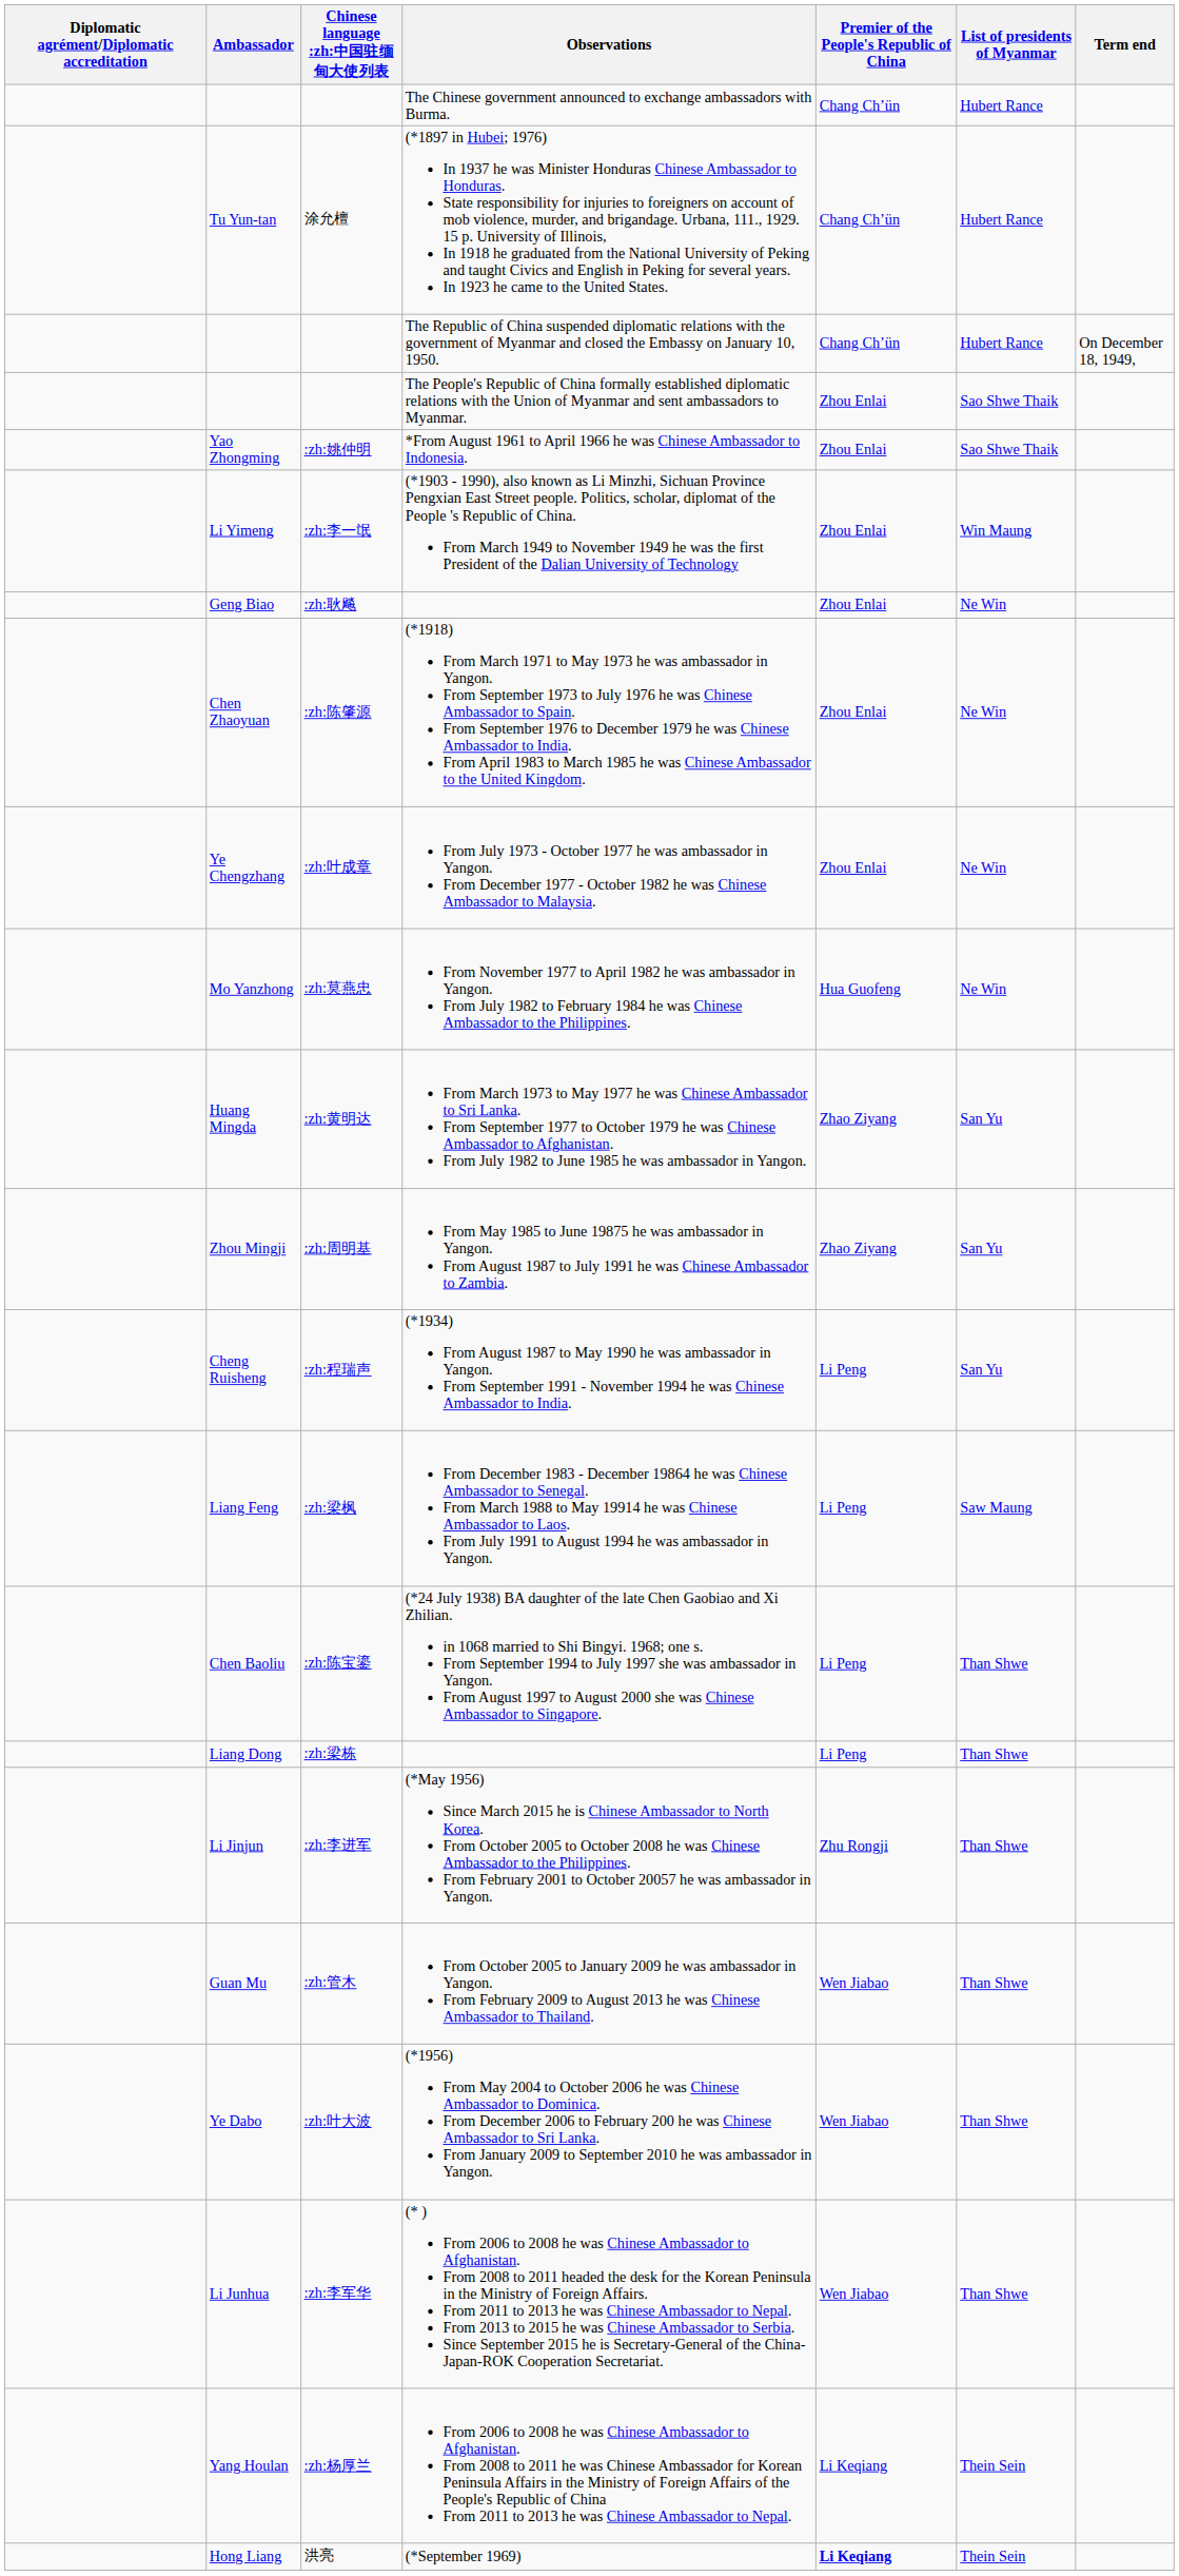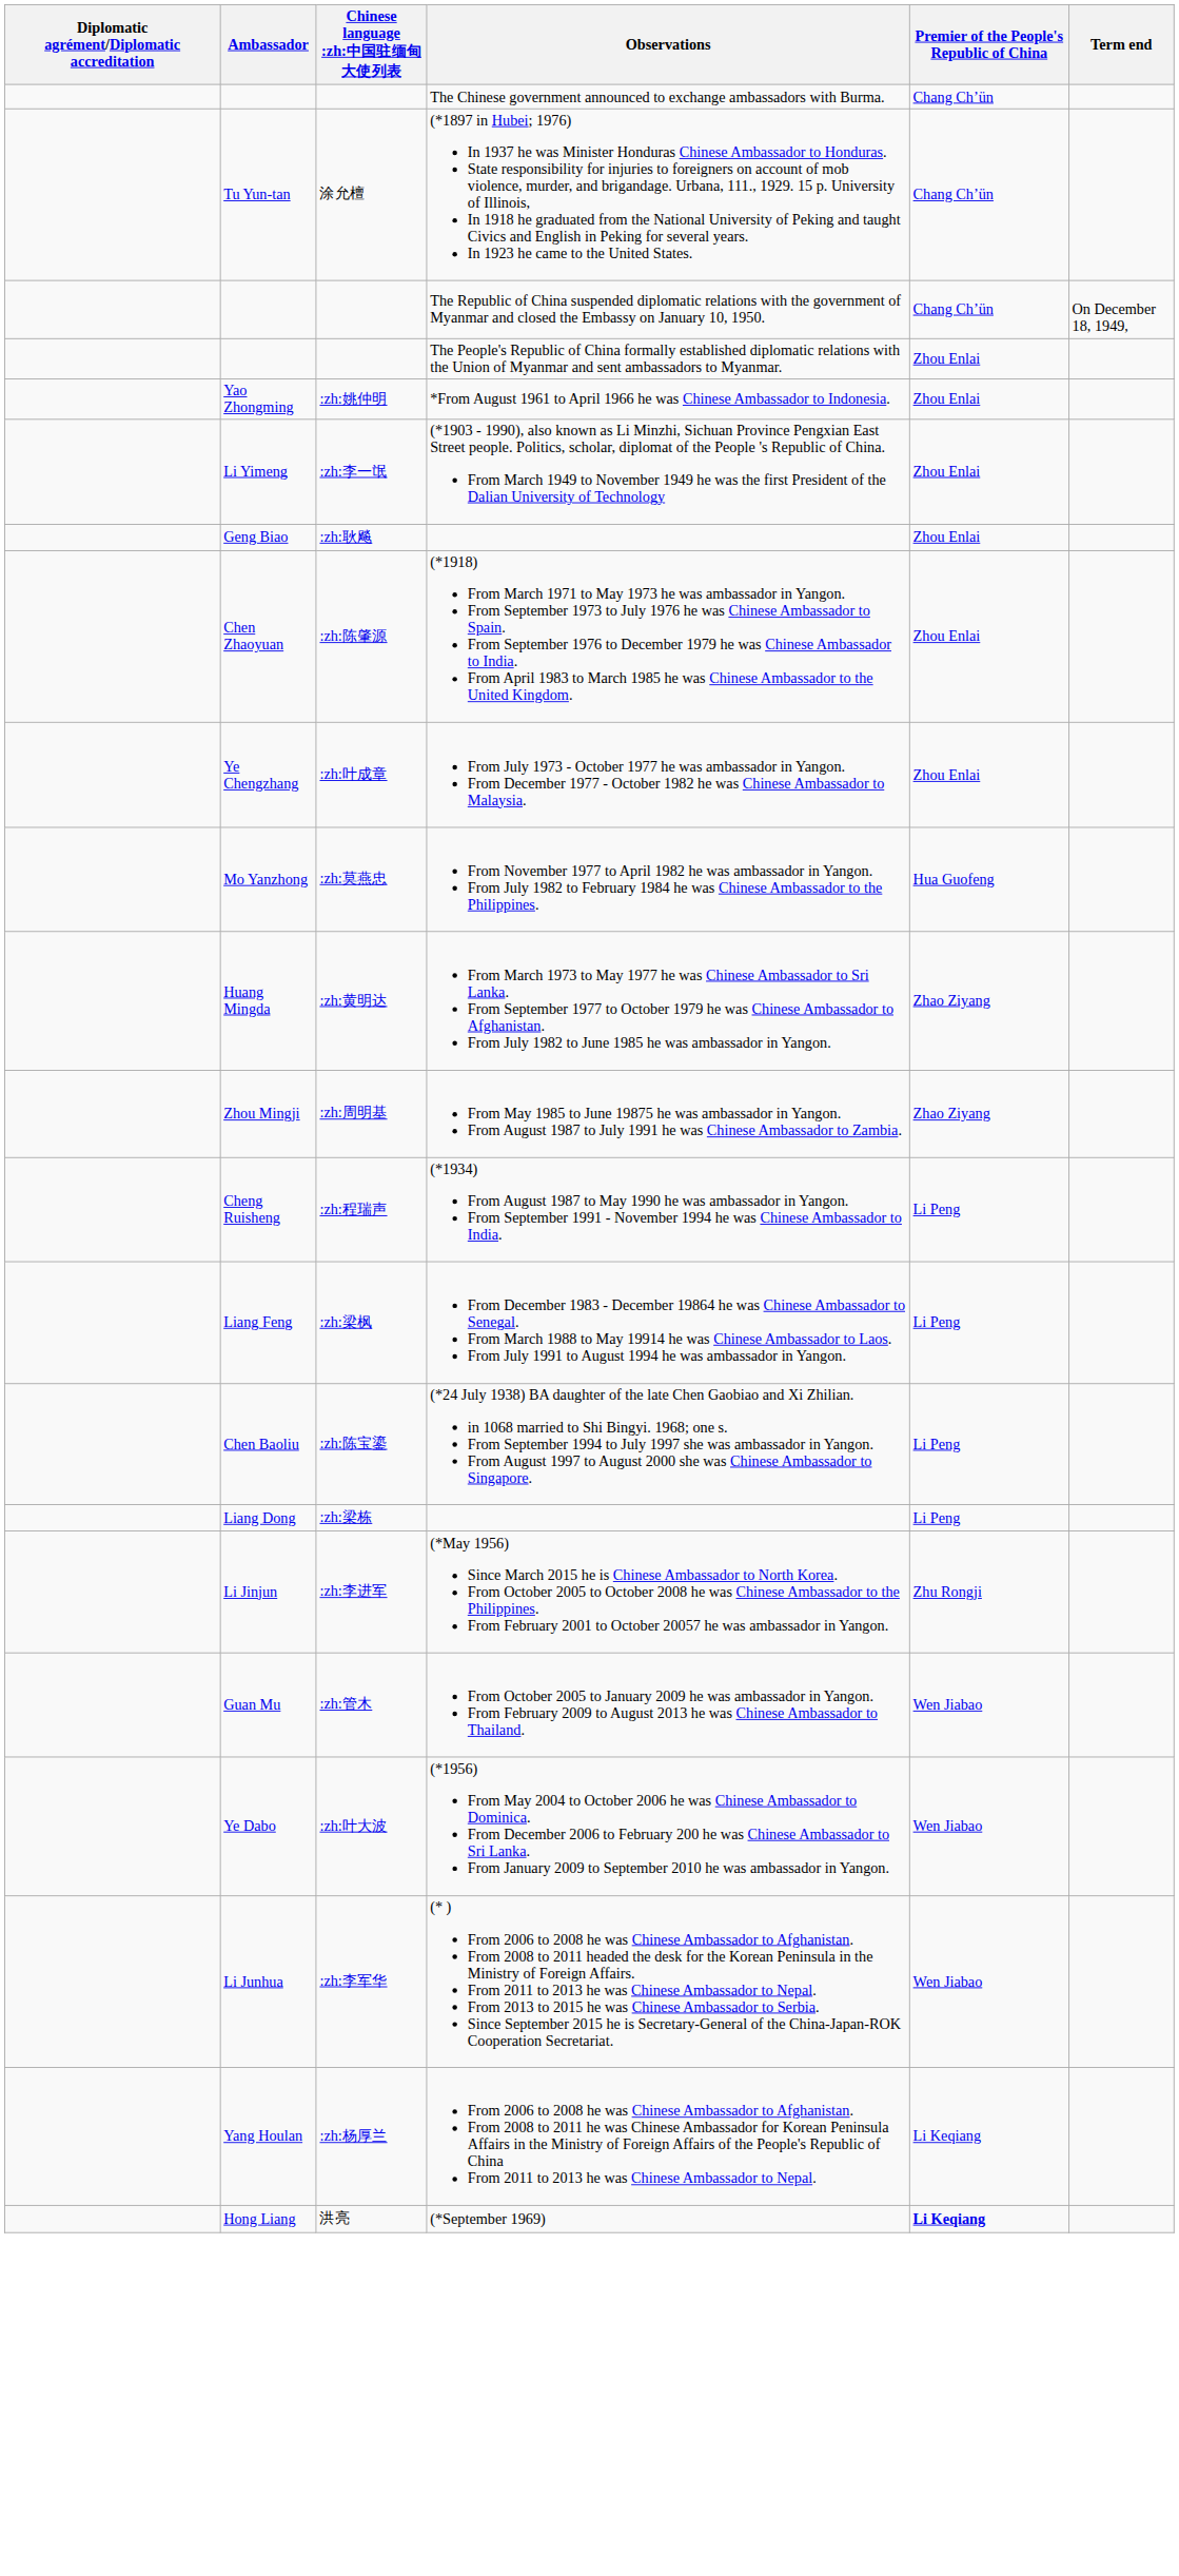 <table class="wikitable sortable">
 <tr>
 <th>Diplomatic <a href='#'>agrément</a>/<a href='#'>Diplomatic accreditation</a></th>
 <th><a href='#'>Ambassador</a></th>
 <th><a href='#'>Chinese language</a><br><a href='#'>:zh:中国驻缅甸大使列表</a></th>
 <th>Observations</th>
 <th><a href='#'>Premier of the People's Republic of China</a></th>
-<th><a href='#'>List of presidents of Myanmar</a></th>
 <th>Term end</th>
 </tr>
 <tr>
 <td></td>
 <td></td>
 <td></td>
 <td>The Chinese government announced to exchange ambassadors with Burma.</td>
 <td><a href='#'>Chang Ch’ün</a></td>
-<td><a href='#'>Hubert Rance</a></td>
 <td></td>
 </tr>
 <tr>
 <td></td>
 <td><a href='#'>Tu Yun-tan</a></td>
 <td>涂允檀</td>
 <td>(*1897 in <a href='#'>Hubei</a>; 1976)<br><ul><li>In 1937 he was Minister Honduras <a href='#'>Chinese Ambassador to Honduras</a>.</li><li>State responsibility for injuries to foreigners on account of mob violence, murder, and brigandage. Urbana, 111., 1929. 15 p. University of Illinois,</li><li>In 1918 he graduated from the National University of Peking and taught Civics and English in Peking for several years.</li><li>In 1923 he came to the United States.</li></ul></td>
 <td><a href='#'>Chang Ch’ün</a></td>
-<td><a href='#'>Hubert Rance</a></td>
 <td></td>
 </tr>
 <tr>
 <td></td>
 <td></td>
 <td></td>
 <td>The Republic of China suspended diplomatic relations with the government of Myanmar and closed the Embassy on January 10, 1950.</td>
 <td><a href='#'>Chang Ch’ün</a></td>
-<td><a href='#'>Hubert Rance</a></td>
 <td><br>On December 18, 1949,</td>
 </tr>
 <tr>
 <td></td>
 <td></td>
 <td></td>
 <td>The People's Republic of China formally established diplomatic relations with the Union of Myanmar and sent ambassadors to Myanmar.</td>
 <td><a href='#'>Zhou Enlai</a></td>
-<td><a href='#'>Sao Shwe Thaik</a></td>
 <td></td>
 </tr>
 <tr>
 <td></td>
 <td><a href='#'>Yao Zhongming</a></td>
 <td><a href='#'>:zh:姚仲明 </a></td>
 <td>*From August 1961 to April 1966 he was <a href='#'>Chinese Ambassador to Indonesia</a>.</td>
 <td><a href='#'>Zhou Enlai</a></td>
-<td><a href='#'>Sao Shwe Thaik</a></td>
 <td></td>
 </tr>
 <tr>
 <td></td>
 <td><a href='#'>Li Yimeng</a></td>
 <td><a href='#'>:zh:李一氓 </a></td>
 <td>(*1903 - 1990), also known as Li Minzhi, Sichuan Province Pengxian East Street people. Politics, scholar, diplomat of the People 's Republic of China.<br><ul><li>From March 1949 to November 1949 he was the first President of the <a href='#'>Dalian University of Technology</a></li></ul></td>
 <td><a href='#'>Zhou Enlai</a></td>
-<td><a href='#'>Win Maung</a></td>
 <td></td>
 </tr>
 <tr>
 <td></td>
 <td><a href='#'>Geng Biao</a></td>
 <td><a href='#'>:zh:耿飚 </a></td>
 <td></td>
 <td><a href='#'>Zhou Enlai</a></td>
-<td><a href='#'>Ne Win</a></td>
 <td></td>
 </tr>
 <tr>
 <td></td>
 <td><a href='#'>Chen Zhaoyuan</a></td>
 <td><a href='#'>:zh:陈肇源 </a></td>
 <td>(*1918)<br><ul><li>From March 1971 to May 1973 he was ambassador in Yangon.</li><li>From September 1973 to July 1976 he was <a href='#'>Chinese Ambassador to Spain</a>.</li><li>From September 1976 to December 1979 he was <a href='#'>Chinese Ambassador to India</a>.</li><li>From April 1983 to March 1985 he was <a href='#'>Chinese Ambassador to the United Kingdom</a>.</li></ul></td>
 <td><a href='#'>Zhou Enlai</a></td>
-<td><a href='#'>Ne Win</a></td>
 <td></td>
 </tr>
 <tr>
 <td></td>
 <td><a href='#'>Ye Chengzhang</a></td>
 <td><a href='#'>:zh:叶成章 </a></td>
 <td><br><ul><li>From July 1973 - October 1977 he was ambassador in Yangon.</li><li>From December 1977 - October 1982 he was <a href='#'>Chinese Ambassador to Malaysia</a>.</li></ul></td>
 <td><a href='#'>Zhou Enlai</a></td>
-<td><a href='#'>Ne Win</a></td>
 <td></td>
 </tr>
 <tr>
 <td></td>
 <td><a href='#'>Mo Yanzhong</a></td>
 <td><a href='#'>:zh:莫燕忠 </a></td>
 <td><br><ul><li>From November 1977 to April 1982 he was ambassador in Yangon.</li><li>From July 1982 to February 1984 he was <a href='#'>Chinese Ambassador to the Philippines</a>.</li></ul></td>
 <td><a href='#'>Hua Guofeng</a></td>
-<td><a href='#'>Ne Win</a></td>
 <td></td>
 </tr>
 <tr>
 <td></td>
 <td><a href='#'>Huang Mingda</a></td>
 <td><a href='#'>:zh:黄明达 </a></td>
 <td><br><ul><li>From March 1973 to May 1977 he was <a href='#'>Chinese Ambassador to Sri Lanka</a>.</li><li>From September 1977 to October 1979 he was <a href='#'>Chinese Ambassador to Afghanistan</a>.</li><li>From July 1982 to June 1985 he was ambassador in Yangon.</li></ul></td>
 <td><a href='#'>Zhao Ziyang</a></td>
-<td><a href='#'>San Yu</a></td>
 <td></td>
 </tr>
 <tr>
 <td></td>
 <td><a href='#'>Zhou Mingji</a></td>
 <td><a href='#'>:zh:周明基 </a></td>
 <td><br><ul><li>From May 1985 to June 19875 he was ambassador in Yangon.</li><li>From August 1987 to July 1991 he was <a href='#'>Chinese Ambassador to Zambia</a>.</li></ul></td>
 <td><a href='#'>Zhao Ziyang</a></td>
-<td><a href='#'>San Yu</a></td>
 <td></td>
 </tr>
 <tr>
 <td></td>
 <td><a href='#'>Cheng Ruisheng</a></td>
 <td><a href='#'>:zh:程瑞声 </a></td>
 <td>(*1934)<br><ul><li>From August 1987 to May 1990 he was ambassador in Yangon.</li><li>From September 1991 - November 1994 he was <a href='#'>Chinese Ambassador to India</a>.</li></ul></td>
 <td><a href='#'>Li Peng</a></td>
-<td><a href='#'>San Yu</a></td>
 <td></td>
 </tr>
 <tr>
 <td></td>
 <td><a href='#'>Liang Feng</a></td>
 <td><a href='#'>:zh:梁枫 </a></td>
 <td><br><ul><li>From December 1983 - December 19864 he was <a href='#'>Chinese Ambassador to Senegal</a>.</li><li>From March 1988 to May 19914 he was <a href='#'>Chinese Ambassador to Laos</a>.</li><li>From July 1991 to August 1994 he was ambassador in Yangon.</li></ul></td>
 <td><a href='#'>Li Peng</a></td>
-<td><a href='#'>Saw Maung</a></td>
 <td></td>
 </tr>
 <tr>
 <td></td>
 <td><a href='#'>Chen Baoliu</a></td>
 <td><a href='#'>:zh:陈宝鎏 </a></td>
 <td>(*24 July 1938) BA daughter of the late Chen Gaobiao and Xi Zhilian.<br><ul><li>in 1068 married to Shi Bingyi. 1968; one s.</li><li>From September 1994 to July 1997 she was ambassador in Yangon.</li><li>From August 1997 to August 2000 she was <a href='#'>Chinese Ambassador to Singapore</a>.</li></ul></td>
 <td><a href='#'>Li Peng</a></td>
-<td><a href='#'>Than Shwe</a></td>
 <td></td>
 </tr>
 <tr>
 <td></td>
 <td><a href='#'>Liang Dong</a></td>
 <td><a href='#'>:zh:梁栋 </a></td>
 <td></td>
 <td><a href='#'>Li Peng</a></td>
-<td><a href='#'>Than Shwe</a></td>
 <td></td>
 </tr>
 <tr>
 <td></td>
 <td><a href='#'>Li Jinjun</a></td>
 <td><a href='#'>:zh:李进军 </a></td>
 <td>(*May 1956)<br><ul><li>Since March 2015 he is <a href='#'>Chinese Ambassador to North Korea</a>.</li><li>From October 2005 to October 2008 he was <a href='#'>Chinese Ambassador to the Philippines</a>.</li><li>From February 2001 to October 20057 he was ambassador in Yangon.</li></ul></td>
 <td><a href='#'>Zhu Rongji</a></td>
-<td><a href='#'>Than Shwe</a></td>
 <td></td>
 </tr>
 <tr>
 <td></td>
 <td><a href='#'>Guan Mu</a></td>
 <td><a href='#'>:zh:管木 </a></td>
 <td><br><ul><li>From October 2005 to January 2009 he was ambassador in Yangon.</li><li>From February 2009 to August 2013 he was <a href='#'>Chinese Ambassador to Thailand</a>.</li></ul></td>
 <td><a href='#'>Wen Jiabao</a></td>
-<td><a href='#'>Than Shwe</a></td>
 <td></td>
 </tr>
 <tr>
 <td></td>
 <td><a href='#'>Ye Dabo</a></td>
 <td><a href='#'>:zh:叶大波 </a></td>
 <td>(*1956)<br><ul><li>From May 2004 to October 2006 he was <a href='#'>Chinese Ambassador to Dominica</a>.</li><li>From December 2006 to February 200 he was <a href='#'>Chinese Ambassador to Sri Lanka</a>.</li><li>From January 2009 to September 2010 he was ambassador in Yangon.</li></ul></td>
 <td><a href='#'>Wen Jiabao</a></td>
-<td><a href='#'>Than Shwe</a></td>
 <td></td>
 </tr>
 <tr>
 <td></td>
 <td><a href='#'>Li Junhua</a></td>
 <td><a href='#'>:zh:李军华 </a></td>
 <td>(* )<br><ul><li>From 2006 to 2008 he was <a href='#'>Chinese Ambassador to Afghanistan</a>.</li><li>From 2008 to 2011 headed the desk for the Korean Peninsula in the Ministry of Foreign Affairs.</li><li>From 2011 to 2013 he was <a href='#'>Chinese Ambassador to Nepal</a>.</li><li>From 2013 to 2015 he was <a href='#'>Chinese Ambassador to Serbia</a>.</li><li>Since September 2015 he is Secretary-General of the China-Japan-ROK Cooperation Secretariat.</li></ul></td>
 <td><a href='#'>Wen Jiabao</a></td>
-<td><a href='#'>Than Shwe</a></td>
 <td></td>
 </tr>
 <tr>
 <td></td>
 <td><a href='#'>Yang Houlan</a></td>
 <td><a href='#'>:zh:杨厚兰 </a></td>
 <td><br><ul><li>From 2006 to 2008 he was <a href='#'>Chinese Ambassador to Afghanistan</a>.</li><li>From 2008 to 2011 he was Chinese Ambassador for Korean Peninsula Affairs in the Ministry of Foreign Affairs of the People's Republic of China</li><li>From 2011 to 2013 he was <a href='#'>Chinese Ambassador to Nepal</a>.</li></ul></td>
 <td><a href='#'>Li Keqiang</a></td>
-<td><a href='#'>Thein Sein</a></td>
 <td></td>
 </tr>
 <tr>
 <td></td>
 <td><a href='#'>Hong Liang</a></td>
 <td>洪亮</td>
 <td>(*September 1969)</td>
 <td><strong><a href='#'>Li Keqiang</a></strong></td>
-<td><a href='#'>Thein Sein</a></td>
 <td></td>
 </tr>
 </table>
